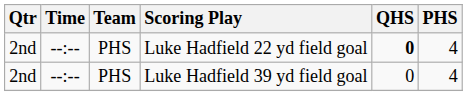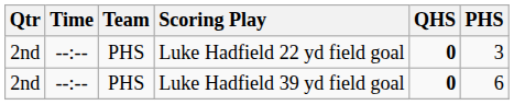 <table class="wikitable">
 <tr>
 <th style="text-align: center;">Qtr</th>
 <th style="text-align: center;">Time</th>
 <th style="text-align: center;">Team</th>
 <th style="text-align: left;">Scoring Play</th>
 <th style="text-align: right;">QHS</th>
 <th style="text-align: right;">PHS</th>
 </tr>
 <tr>
 <td style="text-align: center;">2nd</td>
 <td style="text-align: center;">--:--</td>
 <td style="text-align: center;">PHS</td>
 <td style="text-align: left;">Luke Hadfield 22 yd field goal</td>
 <td style="text-align: right;"><strong>0</strong></td>
-<td style="text-align: right;">4</td>
+<td style="text-align: right;">3</td>
 </tr>
 <tr>
 <td style="text-align: center;">2nd</td>
 <td style="text-align: center;">--:--</td>
 <td style="text-align: center;">PHS</td>
 <td style="text-align: left;">Luke Hadfield 39 yd field goal</td>
-<td style="text-align: right;">0</td>
-<td style="text-align: right;">4</td>
+<td style="text-align: right;"><strong>0</strong></td>
+<td style="text-align: right;">6</td>
 </tr>
 <tr>
 </tr>
 </table>
